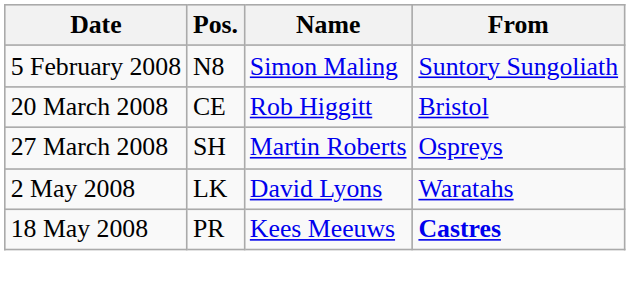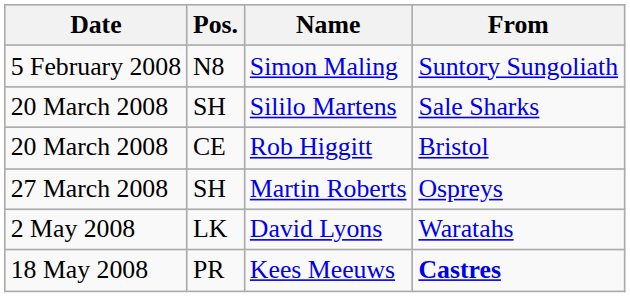 <table class="wikitable">
 <tr>
 <th>Date</th>
 <th>Pos.</th>
 <th>Name</th>
 <th>From</th>
 </tr>
 <tr>
 <td>5 February 2008</td>
 <td>N8</td>
 <td> <a href='#'>Simon Maling</a></td>
 <td><a href='#'>Suntory Sungoliath</a></td>
+</tr>
+<tr>
+<td>20 March 2008</td>
+<td>SH</td>
+<td> <a href='#'>Sililo Martens</a></td>
+<td><a href='#'>Sale Sharks</a></td>
 </tr>
 <tr>
 <td>20 March 2008</td>
 <td>CE</td>
 <td> <a href='#'>Rob Higgitt</a></td>
 <td><a href='#'>Bristol</a></td>
 </tr>
 <tr>
 <td>27 March 2008</td>
 <td>SH</td>
 <td> <a href='#'>Martin Roberts</a></td>
 <td><a href='#'>Ospreys</a></td>
 </tr>
 <tr>
 <td>2 May 2008</td>
 <td>LK</td>
 <td> <a href='#'>David Lyons</a></td>
 <td><a href='#'>Waratahs</a></td>
 </tr>
 <tr>
 <td>18 May 2008</td>
 <td>PR</td>
 <td> <a href='#'>Kees Meeuws</a></td>
 <td><strong><a href='#'>Castres</a></strong></td>
 </tr>
 </table>
